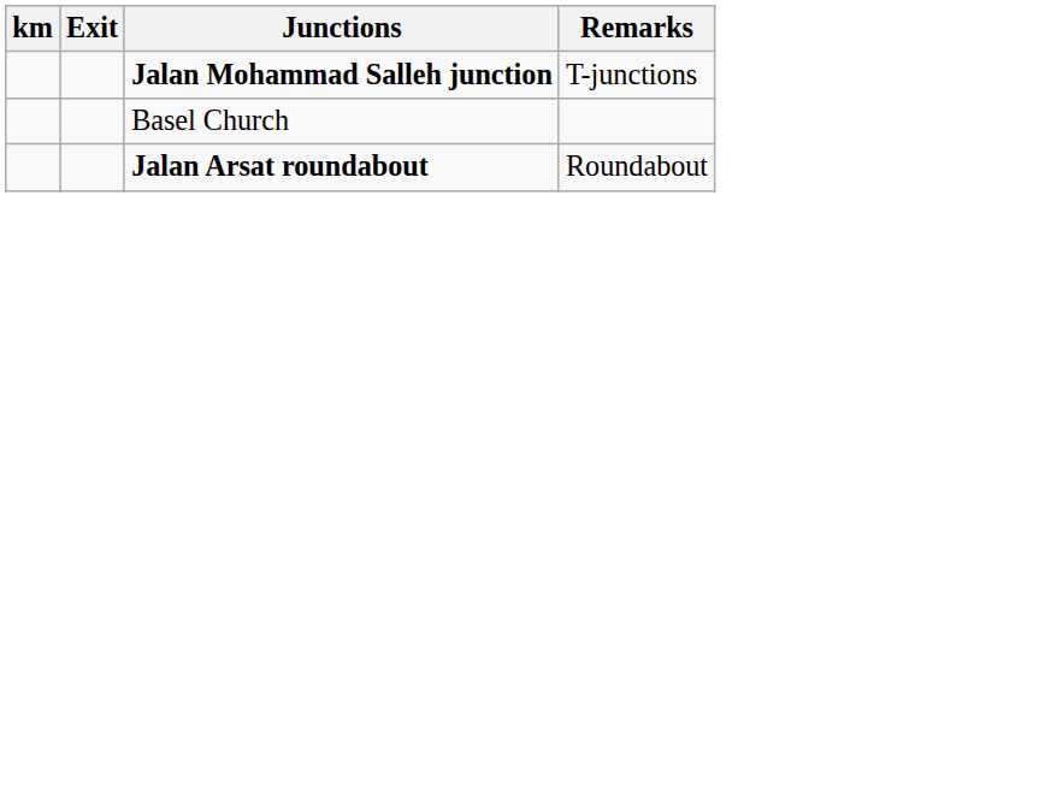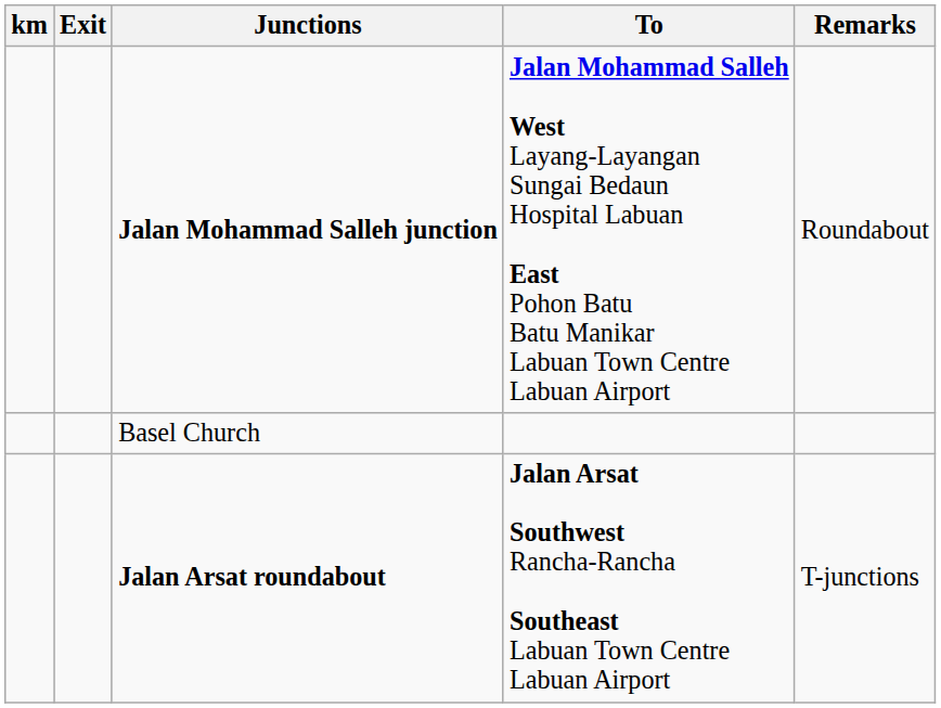 <table class="wikitable">
 <tr>
 <th>km</th>
 <th>Exit</th>
 <th>Junctions</th>
+<th>To</th>
 <th>Remarks</th>
 </tr>
 <tr>
 <td></td>
 <td></td>
 <td><strong>Jalan Mohammad Salleh junction</strong></td>
-<td>T-junctions</td>
+<td> <strong><a href='#'>Jalan Mohammad Salleh</a></strong><br><br><strong>West</strong><br> Layang-Layangan<br> Sungai Bedaun<br>Hospital Labuan <br><br><strong>East</strong><br> Pohon Batu<br> Batu Manikar<br> Labuan Town Centre<br> Labuan Airport</td>
+<td>Roundabout</td>
 </tr>
 <tr>
 <td></td>
 <td></td>
 <td>Basel Church</td>
 <td></td>
+<td></td>
 </tr>
 <tr>
 <td></td>
 <td></td>
 <td><strong>Jalan Arsat roundabout</strong></td>
-<td>Roundabout</td>
+<td> <strong>Jalan Arsat</strong><br><br><strong>Southwest</strong><br> Rancha-Rancha<br><br><strong>Southeast</strong><br> Labuan Town Centre<br> Labuan Airport</td>
+<td>T-junctions</td>
 </tr>
 </table>
